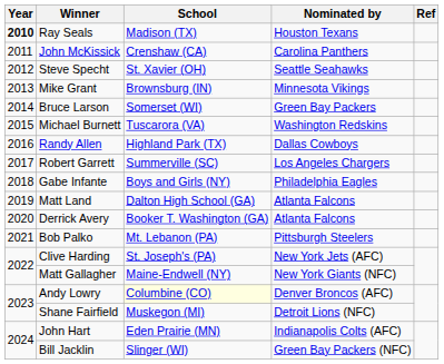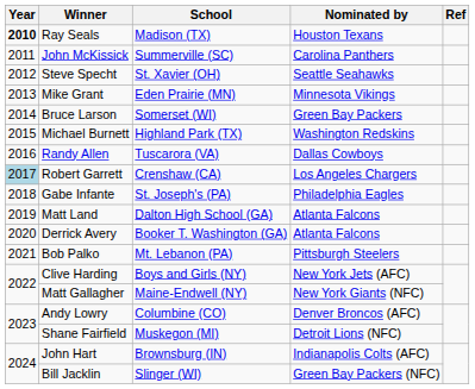 <table class="wikitable sortable">
 <tr>
 <th>Year</th>
 <th>Winner</th>
 <th>School</th>
 <th>Nominated by</th>
 <th class="unsortable">Ref</th>
 </tr>
 <tr>
 <td><strong>2010</strong></td>
 <td>Ray Seals</td>
 <td><a href='#'>Madison (TX)</a></td>
 <td><a href='#'>Houston Texans</a></td>
 <td></td>
 </tr>
 <tr>
 <td>2011</td>
 <td><a href='#'>John McKissick</a></td>
-<td><a href='#'>Crenshaw (CA)</a></td>
+<td><a href='#'>Summerville (SC)</a></td>
 <td><a href='#'>Carolina Panthers</a></td>
 <td></td>
 </tr>
 <tr>
 <td>2012</td>
 <td>Steve Specht</td>
 <td><a href='#'>St. Xavier (OH)</a></td>
 <td><a href='#'>Seattle Seahawks</a></td>
 <td></td>
 </tr>
 <tr>
 <td>2013</td>
 <td>Mike Grant</td>
-<td><a href='#'>Brownsburg (IN)</a></td>
+<td><a href='#'>Eden Prairie (MN)</a></td>
 <td><a href='#'>Minnesota Vikings</a></td>
 <td></td>
 </tr>
 <tr>
 <td>2014</td>
 <td>Bruce Larson</td>
 <td><a href='#'>Somerset (WI)</a></td>
 <td><a href='#'>Green Bay Packers</a></td>
 <td></td>
 </tr>
 <tr>
 <td>2015</td>
 <td>Michael Burnett</td>
-<td><a href='#'>Tuscarora (VA)</a></td>
+<td><a href='#'>Highland Park (TX)</a></td>
 <td><a href='#'>Washington Redskins</a></td>
 <td></td>
 </tr>
 <tr>
 <td>2016</td>
 <td><a href='#'>Randy Allen</a></td>
-<td><a href='#'>Highland Park (TX)</a></td>
+<td><a href='#'>Tuscarora (VA)</a></td>
 <td><a href='#'>Dallas Cowboys</a></td>
 <td></td>
 </tr>
 <tr>
-<td>2017</td>
+<td style="background: lightblue;">2017</td>
 <td>Robert Garrett</td>
-<td><a href='#'>Summerville (SC)</a></td>
+<td><a href='#'>Crenshaw (CA)</a></td>
 <td><a href='#'>Los Angeles Chargers</a></td>
 <td></td>
 </tr>
 <tr>
 <td>2018</td>
 <td>Gabe Infante</td>
-<td><a href='#'>Boys and Girls (NY)</a></td>
+<td><a href='#'>St. Joseph's (PA)</a></td>
 <td><a href='#'>Philadelphia Eagles</a></td>
 <td></td>
 </tr>
 <tr>
 <td>2019</td>
 <td>Matt Land</td>
 <td><a href='#'>Dalton High School (GA)</a></td>
 <td><a href='#'>Atlanta Falcons</a></td>
 <td></td>
 </tr>
 <tr>
 <td>2020</td>
 <td>Derrick Avery</td>
 <td><a href='#'>Booker T. Washington (GA)</a></td>
 <td><a href='#'>Atlanta Falcons</a></td>
 <td></td>
 </tr>
 <tr>
 <td>2021</td>
 <td>Bob Palko</td>
 <td><a href='#'>Mt. Lebanon (PA)</a></td>
 <td><a href='#'>Pittsburgh Steelers</a></td>
 <td></td>
 </tr>
 <tr>
 <td rowspan="2">2022</td>
 <td>Clive Harding</td>
-<td><a href='#'>St. Joseph's (PA)</a></td>
+<td><a href='#'>Boys and Girls (NY)</a></td>
 <td><a href='#'>New York Jets</a> (AFC)</td>
 <td rowspan="2"></td>
 </tr>
 <tr>
 <td>Matt Gallagher</td>
 <td><a href='#'>Maine-Endwell (NY)</a></td>
 <td><a href='#'>New York Giants</a> (NFC)</td>
 </tr>
 <tr>
 <td rowspan="2">2023</td>
 <td>Andy Lowry</td>
-<td style="background: lightyellow;"><a href='#'>Columbine (CO)</a></td>
+<td><a href='#'>Columbine (CO)</a></td>
 <td><a href='#'>Denver Broncos</a> (AFC)</td>
 <td rowspan="2"></td>
 </tr>
 <tr>
 <td>Shane Fairfield</td>
 <td><a href='#'>Muskegon (MI)</a></td>
 <td><a href='#'>Detroit Lions</a> (NFC)</td>
 </tr>
 <tr>
 <td rowspan="2">2024</td>
 <td>John Hart</td>
-<td><a href='#'>Eden Prairie (MN)</a></td>
+<td><a href='#'>Brownsburg (IN)</a></td>
 <td><a href='#'>Indianapolis Colts</a> (AFC)</td>
 <td rowspan="2"></td>
 </tr>
 <tr>
 <td>Bill Jacklin</td>
 <td><a href='#'>Slinger (WI)</a></td>
 <td><a href='#'>Green Bay Packers</a> (NFC)</td>
 </tr>
 </table>
